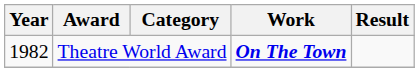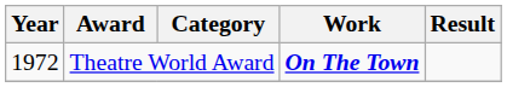 <table class="wikitable">
 <tr>
 <th>Year</th>
 <th>Award</th>
 <th>Category</th>
 <th>Work</th>
 <th>Result</th>
 </tr>
 <tr>
-<td>1982</td>
+<td>1972</td>
 <td colspan="2"><a href='#'>Theatre World Award</a></td>
 <td><strong><em><a href='#'>On The Town</a></em></strong></td>
 <td></td>
 </tr>
 <tr>
 </tr>
 </table>
